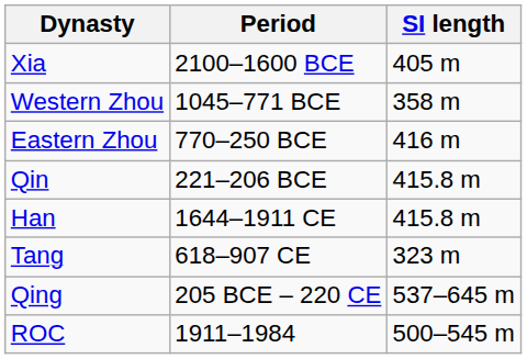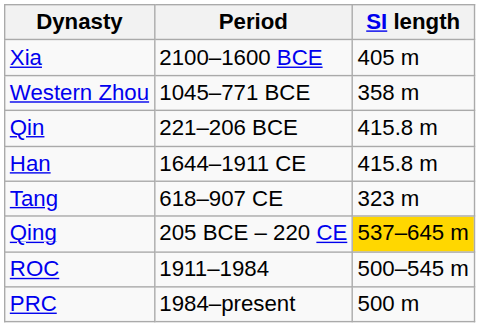 <table class="wikitable">
 <tr>
 <th>Dynasty</th>
 <th>Period</th>
 <th><a href='#'>SI</a> length</th>
 </tr>
 <tr>
 <td><a href='#'>Xia</a></td>
 <td>2100–1600 <a href='#'>BCE</a></td>
 <td>405 m</td>
 </tr>
 <tr>
 <td><a href='#'>Western Zhou</a></td>
 <td>1045–771 BCE</td>
 <td>358 m</td>
-</tr>
-<tr>
-<td><a href='#'>Eastern Zhou</a></td>
-<td>770–250 BCE</td>
-<td>416 m</td>
 </tr>
 <tr>
 <td><a href='#'>Qin</a></td>
 <td>221–206 BCE</td>
 <td>415.8 m</td>
 </tr>
 <tr>
 <td><a href='#'>Han</a></td>
 <td>1644–1911 CE</td>
 <td>415.8 m</td>
 </tr>
 <tr>
 <td><a href='#'>Tang</a></td>
 <td>618–907 CE</td>
 <td>323 m</td>
 </tr>
 <tr>
 <td><a href='#'>Qing</a></td>
 <td>205 BCE – 220 <a href='#'>CE</a></td>
-<td>537–645 m</td>
+<td style="background: gold;">537–645 m</td>
 </tr>
 <tr>
 <td><a href='#'>ROC</a></td>
 <td>1911–1984</td>
 <td>500–545 m</td>
 </tr>
+<tr>
+<td><a href='#'>PRC</a></td>
+<td>1984–present</td>
+<td>500 m</td>
+</tr>
 </table>
